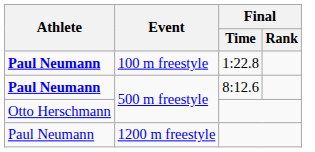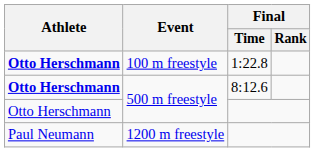 <table class=wikitable style=font-size:90%;text-align:center>
 <tr>
 <th rowspan=2>Athlete</th>
 <th rowspan=2>Event</th>
 <th colspan=2>Final</th>
 </tr>
 <tr style=font-size:95%>
 <th>Time</th>
 <th>Rank</th>
 </tr>
 <tr>
-<td align=left><strong><a href='#'>Paul Neumann</a></strong></td>
+<td align=left><strong><a href='#'>Otto Herschmann</a></strong></td>
 <td align=left><a href='#'>100 m freestyle</a></td>
 <td>1:22.8</td>
 <td></td>
 </tr>
 <tr>
-<td align=left><strong><a href='#'>Paul Neumann</a></strong></td>
+<td align=left><strong><a href='#'>Otto Herschmann</a></strong></td>
 <td align=left rowspan=2><a href='#'>500 m freestyle</a></td>
 <td>8:12.6</td>
 <td></td>
 </tr>
 <tr>
 <td align=left><a href='#'>Otto Herschmann</a></td>
 <td colspan=2></td>
 </tr>
 <tr>
 <td align=left><a href='#'>Paul Neumann</a></td>
 <td align=left><a href='#'>1200 m freestyle</a></td>
 <td colspan=2></td>
 </tr>
 </table>
